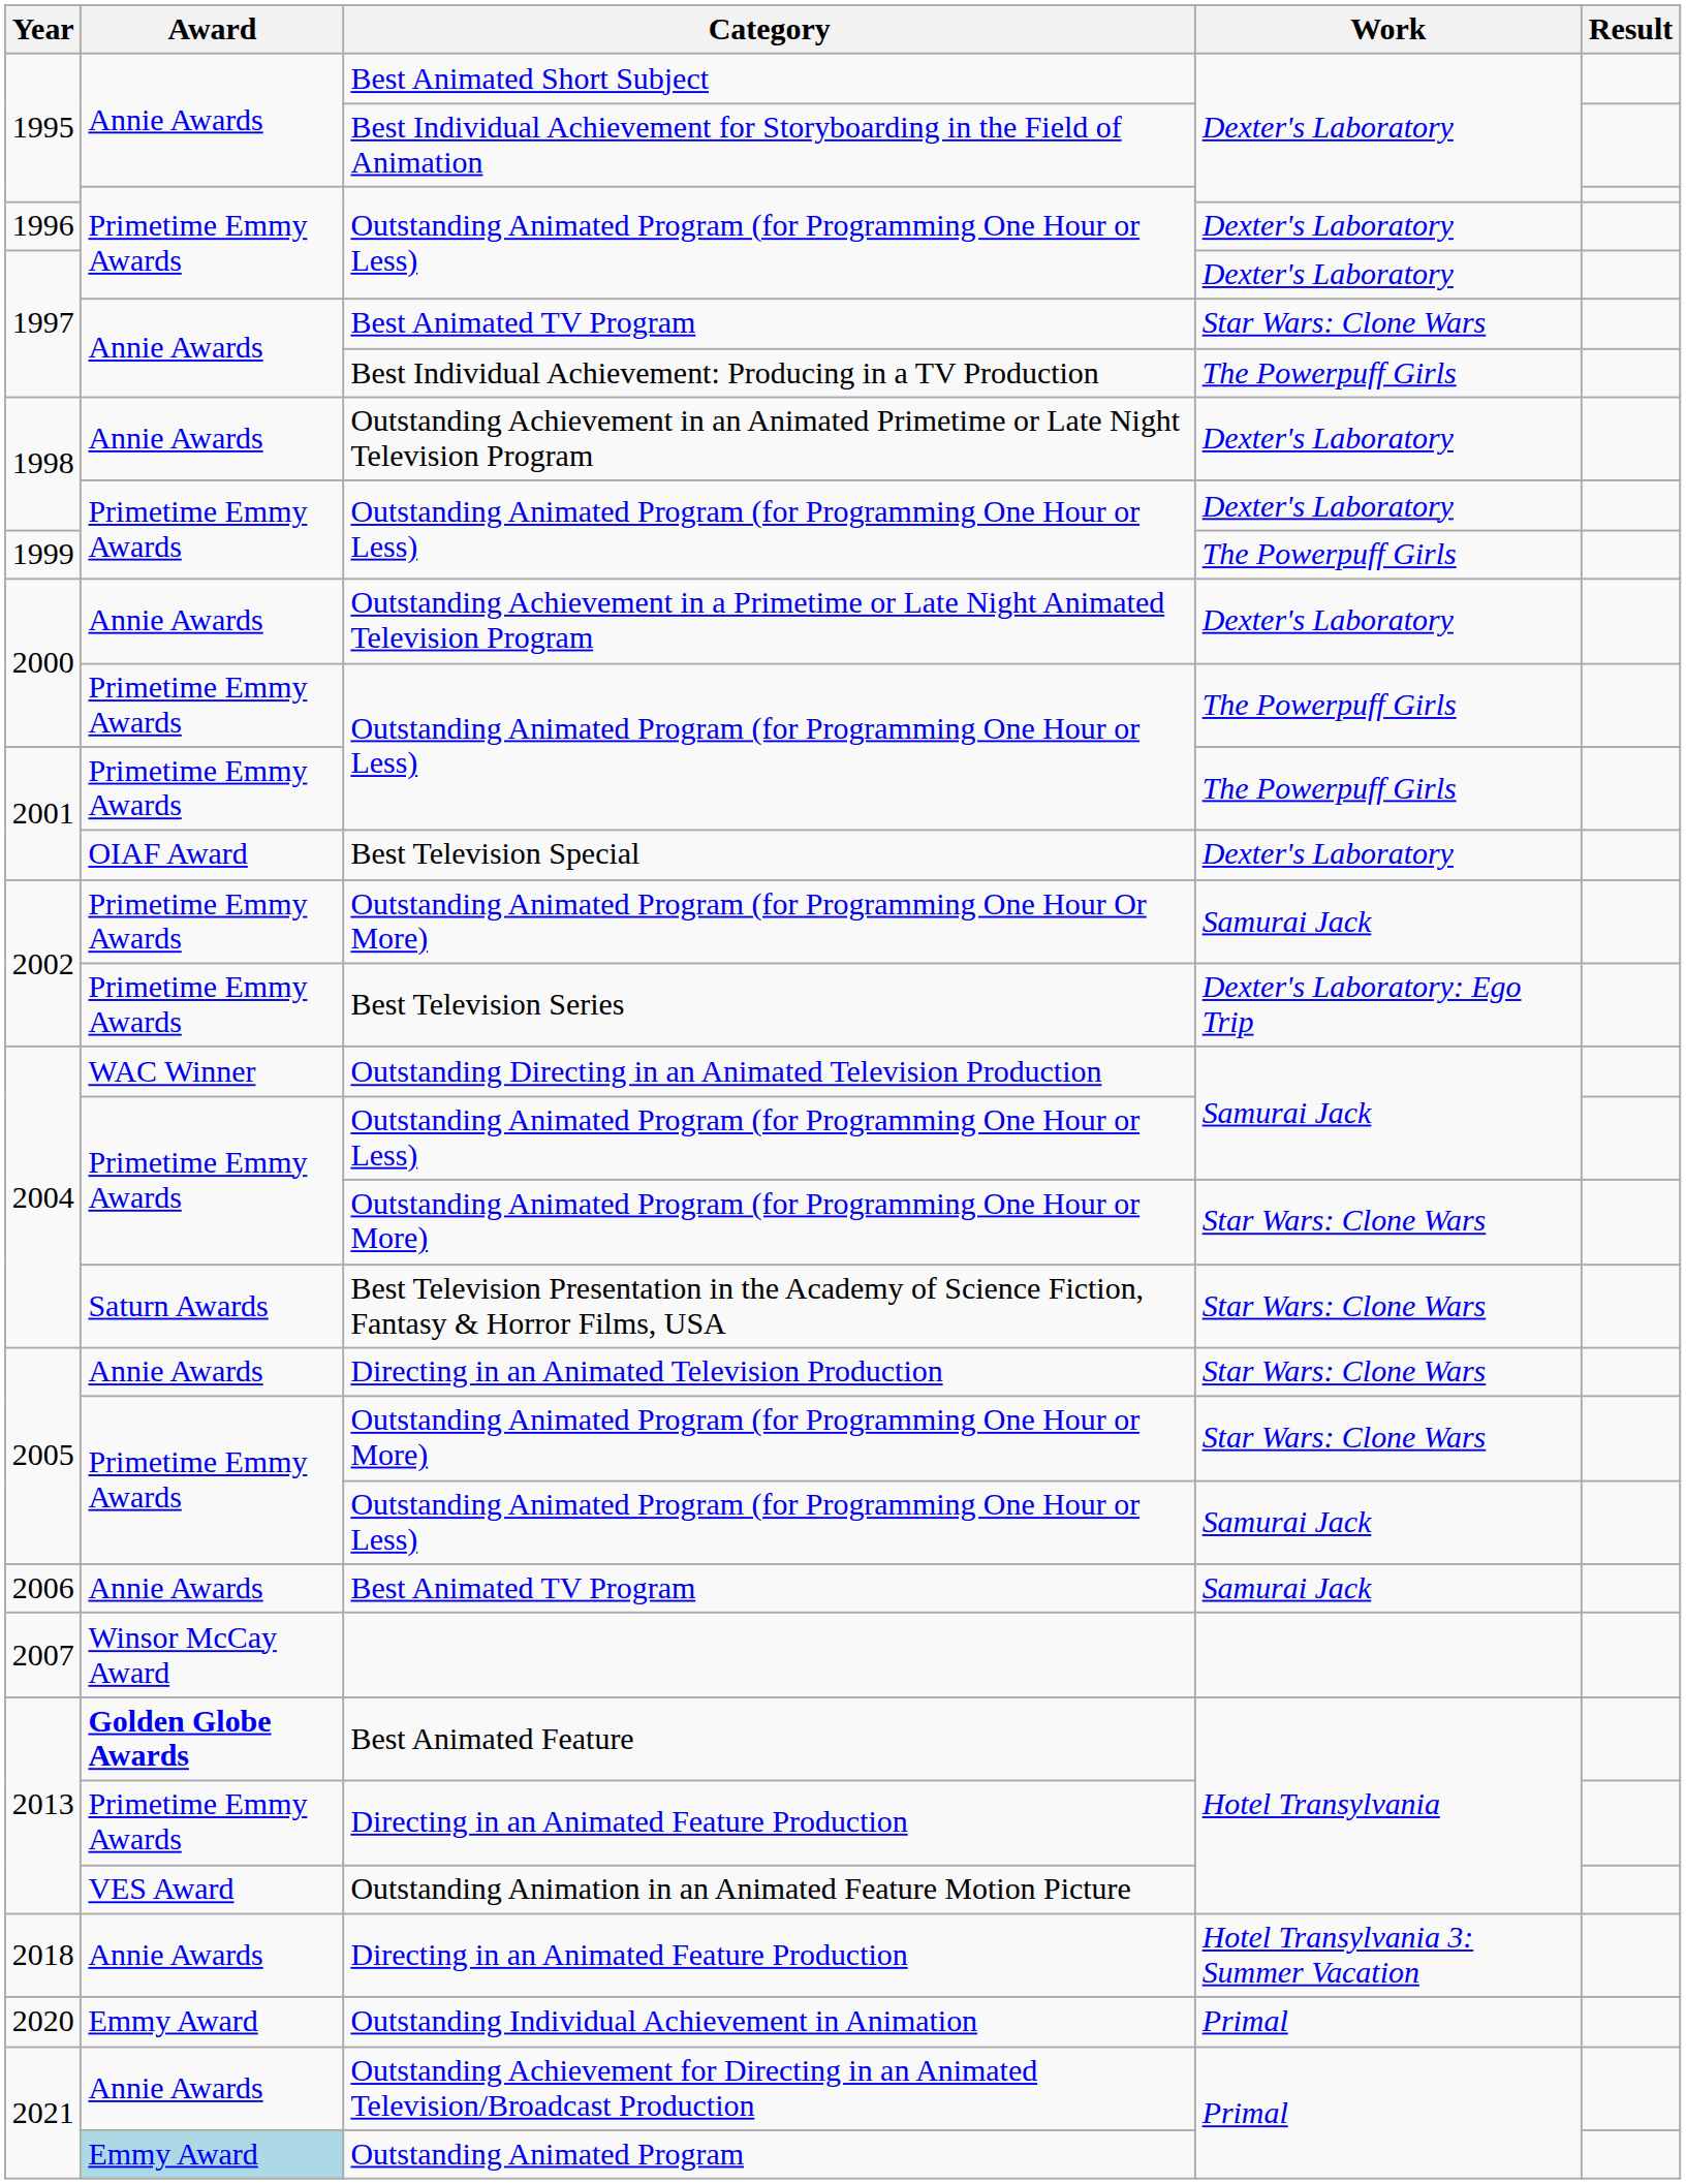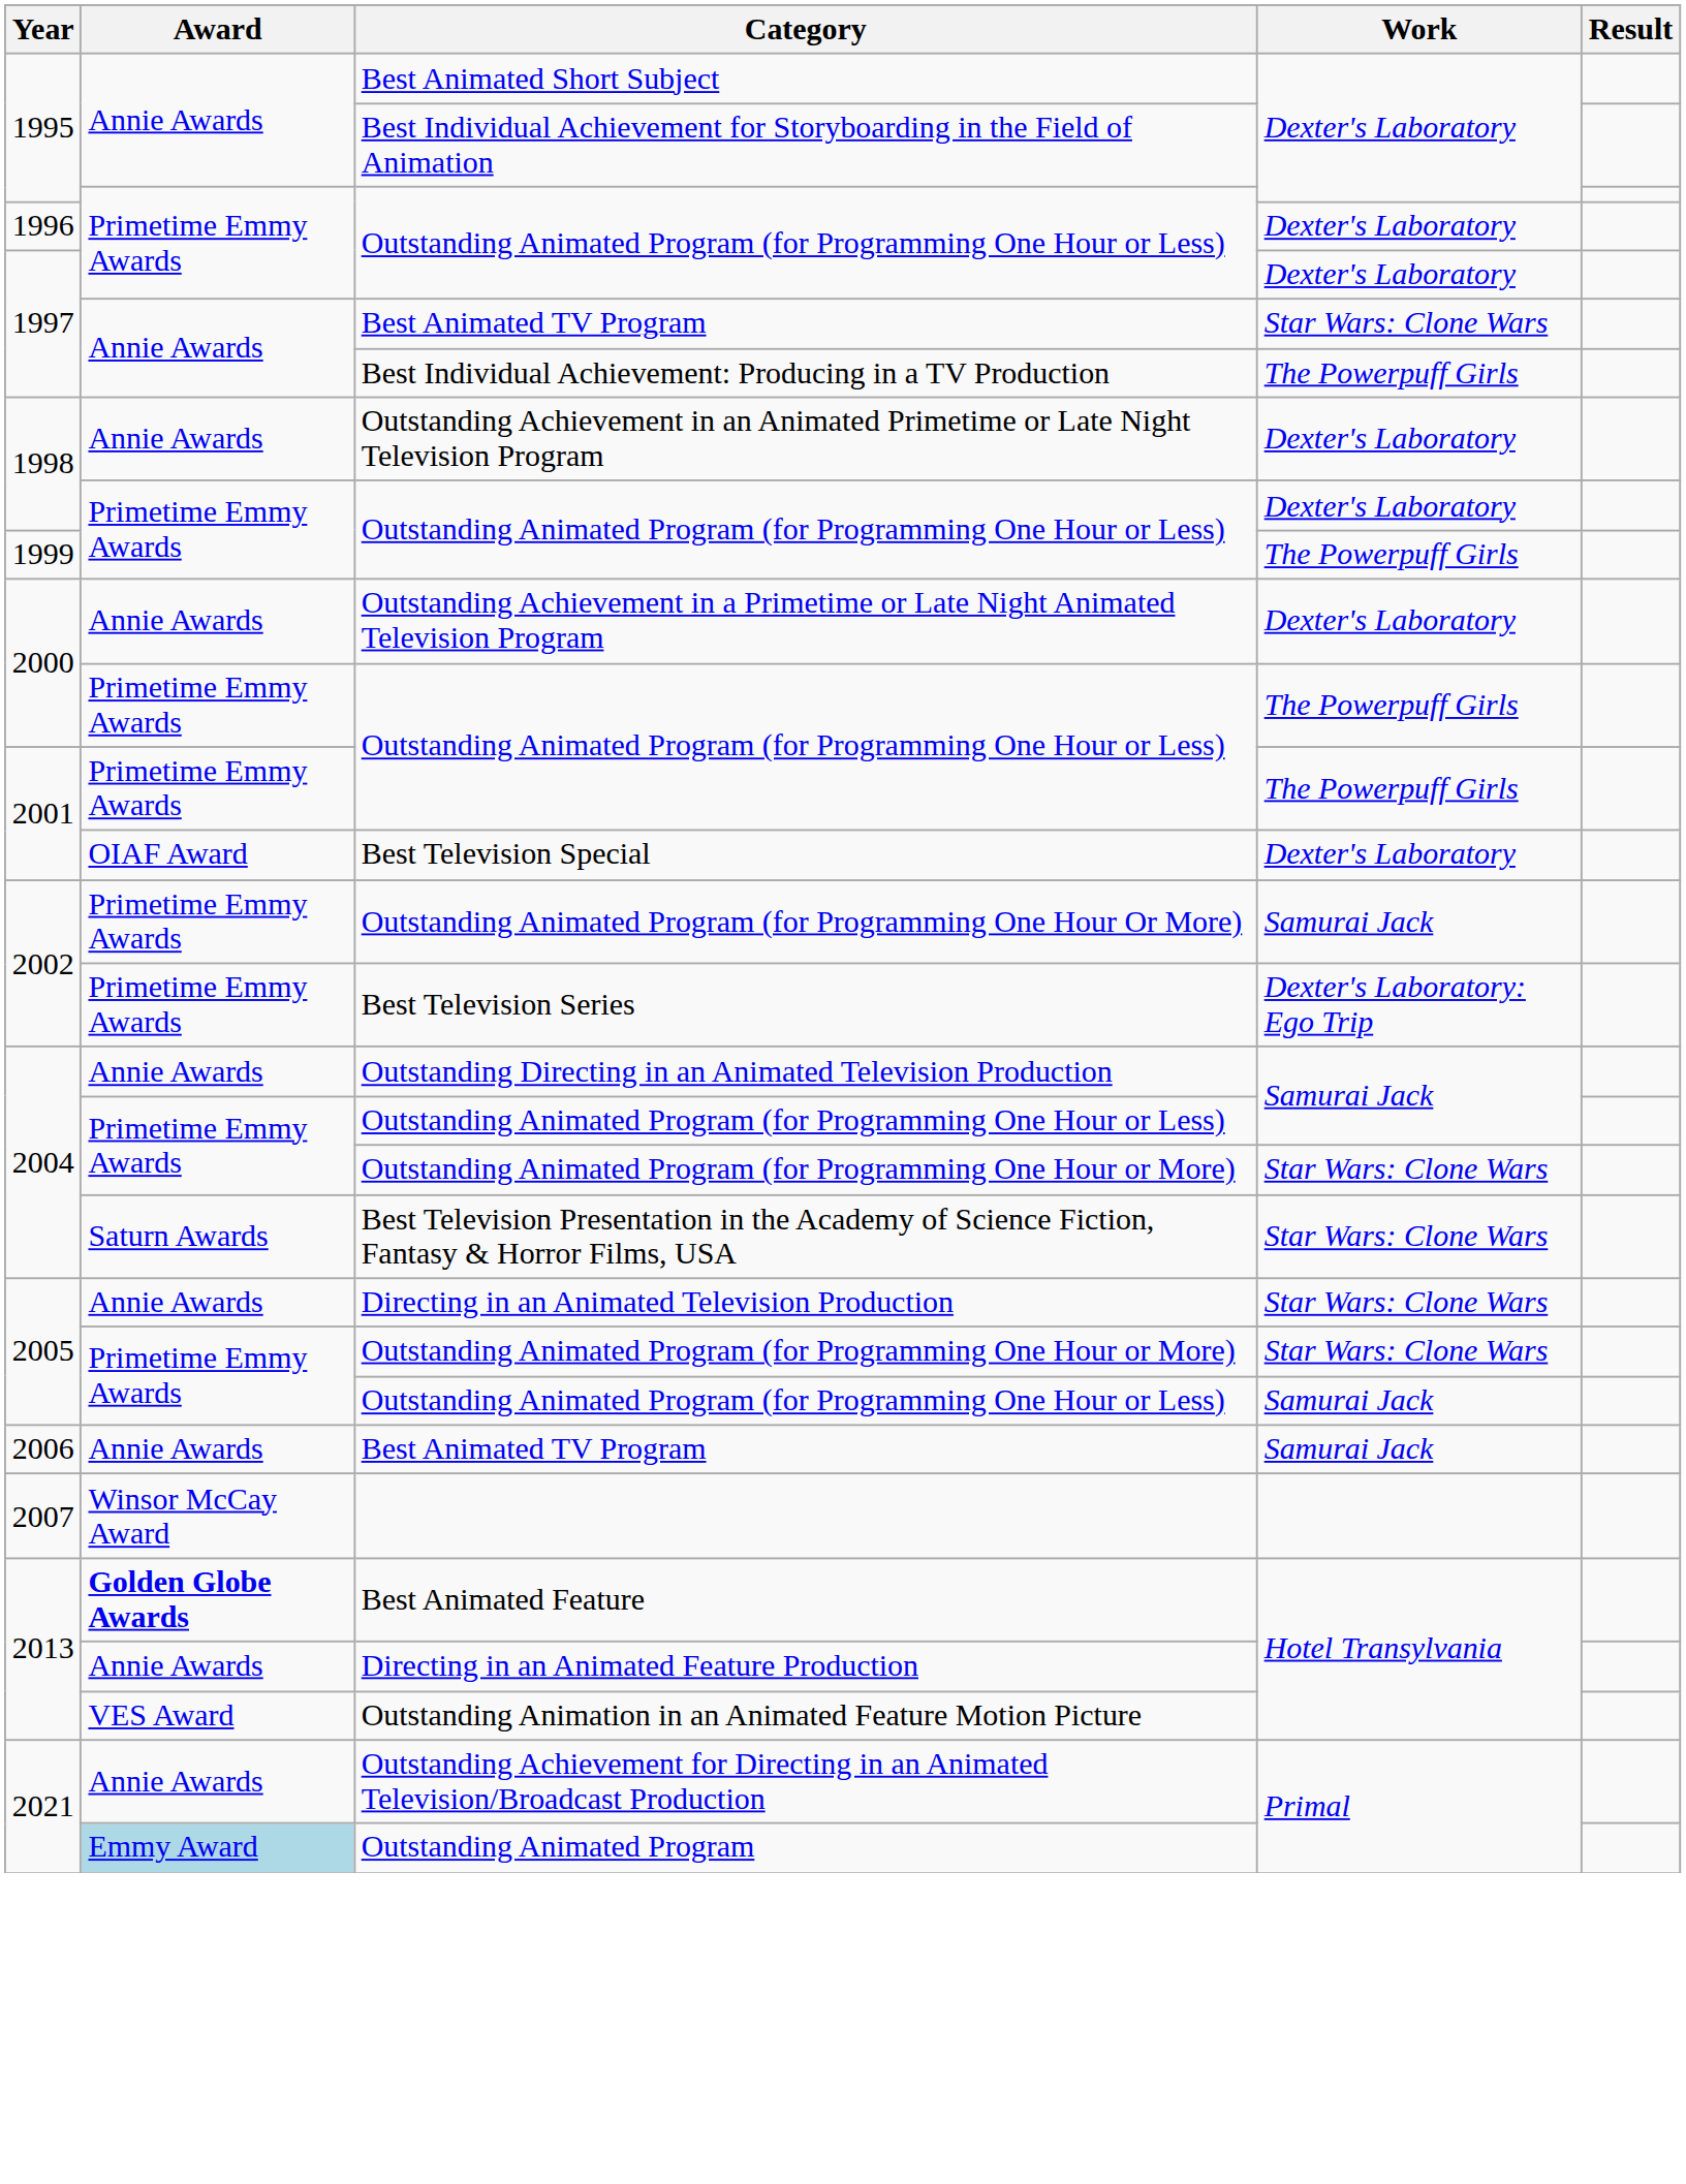 <table class="wikitable sortable">
 <tr>
 <th>Year</th>
 <th>Award</th>
 <th>Category</th>
 <th>Work</th>
 <th>Result</th>
 </tr>
 <tr>
 <td rowspan="3">1995</td>
 <td rowspan="2"><a href='#'>Annie Awards</a></td>
 <td><a href='#'>Best Animated Short Subject</a></td>
 <td rowspan="3"><em><a href='#'>Dexter's Laboratory</a></em></td>
 <td></td>
 </tr>
 <tr>
 <td><a href='#'>Best Individual Achievement for Storyboarding in the Field of Animation</a></td>
 <td></td>
 </tr>
 <tr>
 <td rowspan="3"><a href='#'>Primetime Emmy Awards</a></td>
 <td rowspan="3"><a href='#'>Outstanding Animated Program (for Programming One Hour or Less)</a></td>
 <td></td>
 </tr>
 <tr>
 <td>1996</td>
 <td><em><a href='#'>Dexter's Laboratory</a></em><br></td>
 <td></td>
 </tr>
 <tr>
 <td rowspan="3">1997</td>
 <td><em><a href='#'>Dexter's Laboratory</a></em><br></td>
 <td></td>
 </tr>
 <tr>
 <td rowspan="2"><a href='#'>Annie Awards</a></td>
 <td><a href='#'>Best Animated TV Program</a></td>
 <td><em><a href='#'>Star Wars: Clone Wars</a></em><br></td>
 <td></td>
 </tr>
 <tr>
 <td>Best Individual Achievement: Producing in a TV Production</td>
 <td><em><a href='#'>The Powerpuff Girls</a></em><br></td>
 <td></td>
 </tr>
 <tr>
 <td rowspan="2">1998</td>
 <td><a href='#'>Annie Awards</a></td>
 <td>Outstanding Achievement in an Animated Primetime or Late Night Television Program</td>
 <td><em><a href='#'>Dexter's Laboratory</a></em></td>
 <td></td>
 </tr>
 <tr>
 <td rowspan="2"><a href='#'>Primetime Emmy Awards</a></td>
 <td rowspan="2"><a href='#'>Outstanding Animated Program (for Programming One Hour or Less)</a></td>
 <td><em><a href='#'>Dexter's Laboratory</a></em><br></td>
 <td></td>
 </tr>
 <tr>
 <td>1999</td>
 <td><em><a href='#'>The Powerpuff Girls</a></em><br></td>
 <td></td>
 </tr>
 <tr>
 <td rowspan="2">2000</td>
 <td><a href='#'>Annie Awards</a></td>
 <td><a href='#'>Outstanding Achievement in a Primetime or Late Night Animated Television Program</a></td>
 <td><em><a href='#'>Dexter's Laboratory</a></em></td>
 <td></td>
 </tr>
 <tr>
 <td><a href='#'>Primetime Emmy Awards</a></td>
 <td rowspan="2"><a href='#'>Outstanding Animated Program (for Programming One Hour or Less)</a></td>
 <td><em><a href='#'>The Powerpuff Girls</a></em><br></td>
 <td></td>
 </tr>
 <tr>
 <td rowspan="2">2001</td>
 <td><a href='#'>Primetime Emmy Awards</a></td>
 <td><em><a href='#'>The Powerpuff Girls</a></em><br></td>
 <td></td>
 </tr>
 <tr>
 <td><a href='#'>OIAF Award</a></td>
 <td>Best Television Special</td>
 <td><em><a href='#'>Dexter's Laboratory</a></em></td>
 <td></td>
 </tr>
 <tr>
 <td rowspan="2">2002</td>
 <td><a href='#'>Primetime Emmy Awards</a></td>
 <td><a href='#'>Outstanding Animated Program (for Programming One Hour Or More)</a></td>
 <td><em><a href='#'>Samurai Jack</a></em><br></td>
 <td></td>
 </tr>
 <tr>
 <td><a href='#'>Primetime Emmy Awards</a></td>
 <td>Best Television Series</td>
 <td><em><a href='#'>Dexter's Laboratory: Ego Trip</a></em></td>
 <td></td>
 </tr>
 <tr>
 <td rowspan="4">2004</td>
-<td><a href='#'>WAC Winner</a></td>
+<td><a href='#'>Annie Awards</a></td>
 <td><a href='#'>Outstanding Directing in an Animated Television Production</a></td>
 <td rowspan="2"><em><a href='#'>Samurai Jack</a></em><br></td>
 <td></td>
 </tr>
 <tr>
 <td rowspan="2"><a href='#'>Primetime Emmy Awards</a></td>
 <td><a href='#'>Outstanding Animated Program (for Programming One Hour or Less)</a></td>
 <td></td>
 </tr>
 <tr>
 <td><a href='#'>Outstanding Animated Program (for Programming One Hour or More)</a></td>
 <td><em><a href='#'>Star Wars: Clone Wars</a></em><br></td>
 <td></td>
 </tr>
 <tr>
 <td><a href='#'>Saturn Awards</a></td>
 <td>Best Television Presentation in the Academy of Science Fiction, Fantasy & Horror Films, USA</td>
 <td><em><a href='#'>Star Wars: Clone Wars</a></em></td>
 <td></td>
 </tr>
 <tr>
 <td rowspan="3">2005</td>
 <td><a href='#'>Annie Awards</a></td>
 <td><a href='#'>Directing in an Animated Television Production</a></td>
 <td><em><a href='#'>Star Wars: Clone Wars</a></em><br></td>
 <td></td>
 </tr>
 <tr>
 <td rowspan="2"><a href='#'>Primetime Emmy Awards</a></td>
 <td><a href='#'>Outstanding Animated Program (for Programming One Hour or More)</a></td>
 <td><em><a href='#'>Star Wars: Clone Wars</a></em><br></td>
 <td></td>
 </tr>
 <tr>
 <td><a href='#'>Outstanding Animated Program (for Programming One Hour or Less)</a></td>
 <td><em><a href='#'>Samurai Jack</a></em><br></td>
 <td></td>
 </tr>
 <tr>
 <td>2006</td>
 <td><a href='#'>Annie Awards</a></td>
 <td><a href='#'>Best Animated TV Program</a></td>
 <td><em><a href='#'>Samurai Jack</a></em><br></td>
 <td></td>
 </tr>
 <tr>
 <td>2007</td>
 <td><a href='#'>Winsor McCay Award</a></td>
 <td></td>
 <td></td>
 <td></td>
 </tr>
 <tr>
 <td rowspan="3">2013</td>
 <td><strong><a href='#'>Golden Globe Awards</a></strong></td>
 <td>Best Animated Feature</td>
 <td rowspan="3"><em><a href='#'>Hotel Transylvania</a></em></td>
 <td></td>
 </tr>
 <tr>
-<td><a href='#'>Primetime Emmy Awards</a></td>
+<td><a href='#'>Annie Awards</a></td>
 <td><a href='#'>Directing in an Animated Feature Production</a></td>
 <td></td>
 </tr>
 <tr>
 <td><a href='#'>VES Award</a></td>
 <td>Outstanding Animation in an Animated Feature Motion Picture</td>
-<td></td>
-</tr>
-<tr>
-<td>2018</td>
-<td><a href='#'>Annie Awards</a></td>
-<td><a href='#'>Directing in an Animated Feature Production</a></td>
-<td><em><a href='#'>Hotel Transylvania 3: Summer Vacation</a></em></td>
-<td></td>
-</tr>
-<tr>
-<td>2020</td>
-<td><a href='#'>Emmy Award</a></td>
-<td><a href='#'>Outstanding Individual Achievement in Animation</a></td>
-<td><em><a href='#'>Primal</a></em><br></td>
 <td></td>
 </tr>
 <tr>
 <td rowspan="2">2021</td>
 <td><a href='#'>Annie Awards</a></td>
 <td><a href='#'>Outstanding Achievement for Directing in an Animated Television/Broadcast Production</a></td>
 <td rowspan="2"><em><a href='#'>Primal</a></em><br></td>
 <td></td>
 </tr>
 <tr>
 <td style="background: lightblue;"><a href='#'>Emmy Award</a></td>
 <td><a href='#'>Outstanding Animated Program</a></td>
 <td></td>
 </tr>
 </table>
